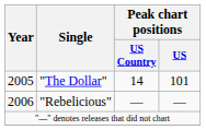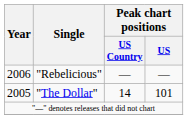 <table class="wikitable" style="text-align:center;">
 <tr>
 <th rowspan="2">Year</th>
 <th rowspan="2">Single</th>
 <th colspan="2">Peak chart<br>positions</th>
 </tr>
 <tr style="font-size:smaller;">
 <th width="45"><a href='#'>US Country</a></th>
 <th width="45"><a href='#'>US</a></th>
 </tr>
 <tr>
+<td>2006</td>
+<td align="left">"Rebelicious"</td>
+<td>—</td>
+<td>—</td>
+</tr>
+<tr>
 <td>2005</td>
 <td align="left">"<a href='#'>The Dollar</a>"</td>
 <td>14</td>
 <td>101</td>
-</tr>
-<tr>
-<td>2006</td>
-<td align="left">"Rebelicious"</td>
-<td>—</td>
-<td>—</td>
 </tr>
 <tr>
 <td colspan="4" style="font-size:8pt">"—" denotes releases that did not chart</td>
 </tr>
 <tr>
 </tr>
 </table>
